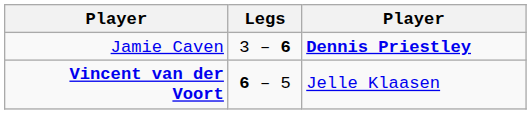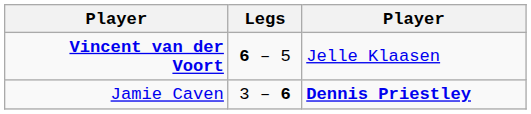 <table class=wikitable style="text-align:center">
 <tr>
 <th width=163>Player</th>
 <th width=50>Legs</th>
 <th width=163>Player</th>
 </tr>
 <tr align=left>
+<td align=right><strong><a href='#'>Vincent van der Voort</a></strong> </td>
+<td align=center><strong>6</strong> – 5</td>
+<td> <a href='#'>Jelle Klaasen</a></td>
+</tr>
+<tr align=left>
 <td align=right><a href='#'>Jamie Caven</a> </td>
 <td align=center>3 – <strong>6</strong></td>
 <td> <strong><a href='#'>Dennis Priestley</a></strong></td>
 </tr>
-<tr align=left>
-<td align=right><strong><a href='#'>Vincent van der Voort</a></strong> </td>
-<td align=center><strong>6</strong> – 5</td>
-<td> <a href='#'>Jelle Klaasen</a></td>
-</tr>
 </table>
